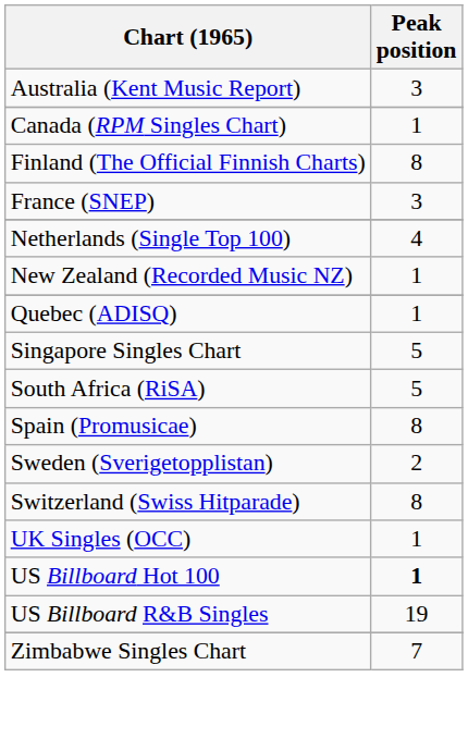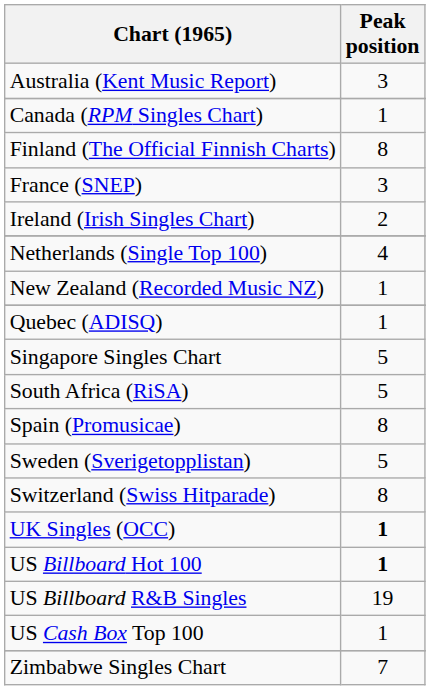 <table class="wikitable sortable">
 <tr>
 <th style="text-align:center;">Chart (1965)</th>
 <th style="text-align:center;">Peak<br>position</th>
 </tr>
 <tr>
 <td style="text-align:left">Australia (<a href='#'>Kent Music Report</a>)</td>
 <td style="text-align:center;">3</td>
 </tr>
 <tr>
 </tr>
 <tr>
 </tr>
 <tr>
 <td style="text-align:left">Canada (<a href='#'><em>RPM</em> Singles Chart</a>)</td>
 <td style="text-align:center;">1</td>
 </tr>
 <tr>
 <td style="text-align:left">Finland (<a href='#'>The Official Finnish Charts</a>)</td>
 <td style="text-align:center;">8</td>
 </tr>
 <tr>
 <td style="text-align:left">France (<a href='#'>SNEP</a>)</td>
 <td style="text-align:center;">3</td>
+</tr>
+<tr>
+<td style="text-align:left">Ireland (<a href='#'>Irish Singles Chart</a>)</td>
+<td style="text-align:center;">2</td>
 </tr>
 <tr>
 </tr>
 <tr>
 </tr>
 <tr>
 <td align="left">Netherlands (<a href='#'>Single Top 100</a>)</td>
 <td style="text-align:center;">4</td>
 </tr>
 <tr>
 <td style="text-align:left">New Zealand (<a href='#'>Recorded Music NZ</a>)</td>
 <td style="text-align:center;">1</td>
 </tr>
 <tr>
 </tr>
 <tr>
 <td style="text-align:left">Quebec (<a href='#'>ADISQ</a>)</td>
 <td style="text-align:center;">1</td>
 </tr>
 <tr>
 <td style="text-align:left">Singapore Singles Chart</td>
 <td style="text-align:center;">5</td>
 </tr>
 <tr>
 <td style="text-align:left">South Africa (<a href='#'>RiSA</a>)</td>
 <td style="text-align:center;">5</td>
 </tr>
 <tr>
 <td style="text-align:left">Spain (<a href='#'>Promusicae</a>)</td>
 <td style="text-align:center">8</td>
 </tr>
 <tr>
 <td style="text-align:left">Sweden (<a href='#'>Sverigetopplistan</a>)</td>
-<td style="text-align:center;">2</td>
+<td style="text-align:center;">5</td>
 </tr>
 <tr>
 <td style="text-align:left">Switzerland (<a href='#'>Swiss Hitparade</a>)</td>
 <td style="text-align:center;">8</td>
 </tr>
 <tr>
 <td style="text-align:left"><a href='#'>UK Singles</a> (<a href='#'>OCC</a>)</td>
-<td style="text-align:center;">1</td>
+<td style="text-align:center;"><strong>1</strong></td>
 </tr>
 <tr>
 <td style="text-align:left">US <a href='#'><em>Billboard</em> Hot 100</a></td>
 <td style="text-align:center;"><strong>1</strong></td>
 </tr>
 <tr>
 <td style="text-align:left">US <em>Billboard</em> <a href='#'>R&B Singles</a></td>
 <td style="text-align:center;">19</td>
 </tr>
 <tr>
+<td style="text-align:left">US <em><a href='#'>Cash Box</a></em> Top 100</td>
+<td style="text-align:center;">1</td>
+</tr>
+<tr>
 </tr>
 <tr>
 <td style="text-align:left">Zimbabwe Singles Chart</td>
 <td style="text-align:center;">7</td>
 </tr>
 </table>
